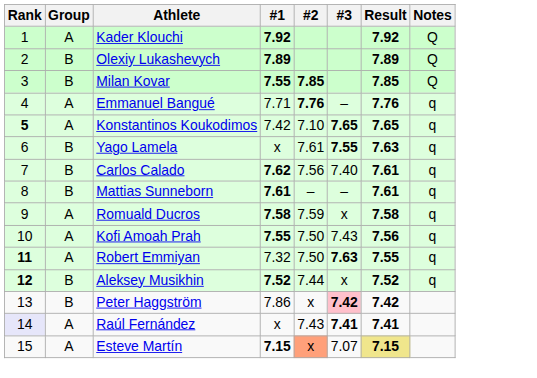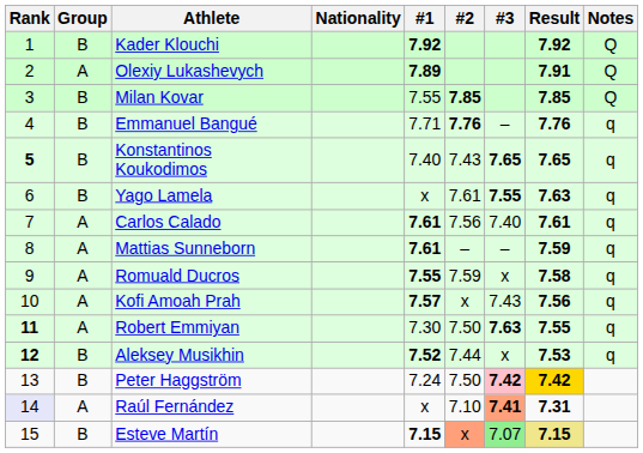 <table class="wikitable sortable" style="text-align:center">
 <tr>
 <th>Rank</th>
 <th>Group</th>
 <th>Athlete</th>
+<th>Nationality</th>
 <th>#1</th>
 <th>#2</th>
 <th>#3</th>
 <th>Result</th>
 <th>Notes</th>
 </tr>
 <tr bgcolor=ccffcc>
 <td>1</td>
-<td>A</td>
+<td>B</td>
 <td align="left"><a href='#'>Kader Klouchi</a></td>
+<td align=left></td>
 <td><strong>7.92</strong></td>
 <td></td>
 <td></td>
 <td><strong>7.92</strong></td>
 <td>Q</td>
 </tr>
 <tr bgcolor=ccffcc>
 <td>2</td>
-<td>B</td>
+<td>A</td>
 <td align="left"><a href='#'>Olexiy Lukashevych</a></td>
+<td align=left></td>
 <td><strong>7.89</strong></td>
 <td></td>
 <td></td>
-<td><strong>7.89</strong></td>
+<td><strong>7.91</strong></td>
 <td>Q</td>
 </tr>
 <tr bgcolor=ccffcc>
 <td>3</td>
 <td>B</td>
 <td align="left"><a href='#'>Milan Kovar</a></td>
-<td><strong>7.55</strong></td>
+<td align=left></td>
+<td>7.55</td>
 <td><strong>7.85</strong></td>
 <td></td>
 <td><strong>7.85</strong></td>
 <td>Q</td>
 </tr>
 <tr bgcolor=ddffdd>
 <td>4</td>
-<td>A</td>
+<td>B</td>
 <td align="left"><a href='#'>Emmanuel Bangué</a></td>
+<td align=left></td>
 <td>7.71</td>
 <td><strong>7.76</strong></td>
 <td>–</td>
 <td><strong>7.76</strong></td>
 <td>q</td>
 </tr>
 <tr bgcolor=ddffdd>
 <td><strong>5</strong></td>
-<td>A</td>
+<td>B</td>
 <td align="left"><a href='#'>Konstantinos Koukodimos</a></td>
-<td>7.42</td>
-<td>7.10</td>
+<td align=left></td>
+<td>7.40</td>
+<td>7.43</td>
 <td><strong>7.65</strong></td>
 <td><strong>7.65</strong></td>
 <td>q</td>
 </tr>
 <tr bgcolor=ddffdd>
 <td>6</td>
 <td>B</td>
 <td align="left"><a href='#'>Yago Lamela</a></td>
+<td align=left></td>
 <td>x</td>
 <td>7.61</td>
 <td><strong>7.55</strong></td>
 <td><strong>7.63</strong></td>
 <td>q</td>
 </tr>
 <tr bgcolor=ddffdd>
 <td>7</td>
-<td>B</td>
+<td>A</td>
 <td align="left"><a href='#'>Carlos Calado</a></td>
-<td><strong>7.62</strong></td>
+<td align=left></td>
+<td><strong>7.61</strong></td>
 <td>7.56</td>
 <td>7.40</td>
 <td><strong>7.61</strong></td>
 <td>q</td>
 </tr>
 <tr bgcolor=ddffdd>
 <td>8</td>
-<td>B</td>
+<td>A</td>
 <td align="left"><a href='#'>Mattias Sunneborn</a></td>
+<td align=left></td>
 <td><strong>7.61</strong></td>
 <td>–</td>
 <td>–</td>
-<td><strong>7.61</strong></td>
+<td><strong>7.59</strong></td>
 <td>q</td>
 </tr>
 <tr bgcolor=ddffdd>
 <td>9</td>
 <td>A</td>
 <td align="left"><a href='#'>Romuald Ducros</a></td>
-<td><strong>7.58</strong></td>
+<td align=left></td>
+<td><strong>7.55</strong></td>
 <td>7.59</td>
 <td>x</td>
 <td><strong>7.58</strong></td>
 <td>q</td>
 </tr>
 <tr bgcolor=ddffdd>
 <td>10</td>
 <td>A</td>
 <td align="left"><a href='#'>Kofi Amoah Prah</a></td>
-<td><strong>7.55</strong></td>
-<td>7.50</td>
+<td align=left></td>
+<td><strong>7.57</strong></td>
+<td>x</td>
 <td>7.43</td>
 <td><strong>7.56</strong></td>
 <td>q</td>
 </tr>
 <tr bgcolor=ddffdd>
 <td><strong>11</strong></td>
 <td>A</td>
 <td align="left"><a href='#'>Robert Emmiyan</a></td>
-<td>7.32</td>
+<td align=left></td>
+<td>7.30</td>
 <td>7.50</td>
 <td><strong>7.63</strong></td>
 <td><strong>7.55</strong></td>
 <td>q</td>
 </tr>
 <tr bgcolor=ddffdd>
 <td><strong>12</strong></td>
 <td>B</td>
 <td align="left"><a href='#'>Aleksey Musikhin</a></td>
+<td align=left></td>
 <td><strong>7.52</strong></td>
 <td>7.44</td>
 <td>x</td>
-<td><strong>7.52</strong></td>
+<td><strong>7.53</strong></td>
 <td>q</td>
 </tr>
 <tr>
 <td>13</td>
 <td>B</td>
 <td align="left"><a href='#'>Peter Haggström</a></td>
-<td>7.86</td>
-<td>x</td>
+<td align=left></td>
+<td>7.24</td>
+<td>7.50</td>
 <td style="background: pink;"><strong>7.42</strong></td>
-<td><strong>7.42</strong></td>
+<td style="background: gold;"><strong>7.42</strong></td>
 <td></td>
 </tr>
 <tr>
 <td style="background: lavender;">14</td>
 <td>A</td>
 <td align="left"><a href='#'>Raúl Fernández</a></td>
+<td align=left></td>
 <td>x</td>
-<td>7.43</td>
-<td><strong>7.41</strong></td>
-<td><strong>7.41</strong></td>
+<td>7.10</td>
+<td style="background: lightsalmon;"><strong>7.41</strong></td>
+<td><strong>7.31</strong></td>
 <td></td>
 </tr>
 <tr>
 <td>15</td>
-<td>A</td>
+<td>B</td>
 <td align="left"><a href='#'>Esteve Martín</a></td>
+<td align=left></td>
 <td><strong>7.15</strong></td>
 <td style="background: lightsalmon;">x</td>
-<td>7.07</td>
+<td style="background: lightgreen;">7.07</td>
 <td style="background: khaki;"><strong>7.15</strong></td>
 <td></td>
 </tr>
 </table>
